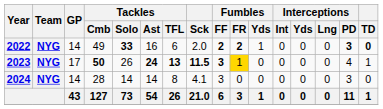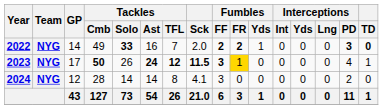 <table class="wikitable" style="text-align: center;">
 <tr>
 <th rowspan="2">Year</th>
 <th rowspan="2">Team</th>
 <th rowspan="2">GP</th>
 <th colspan="4">Tackles</th>
 <th colspan="1"></th>
 <th colspan="3">Fumbles</th>
 <th colspan="4">Interceptions</th>
 <th colspan="1"></th>
 </tr>
 <tr>
 <th>Cmb</th>
 <th>Solo</th>
 <th>Ast</th>
 <th>TFL</th>
 <th>Sck</th>
 <th>FF</th>
 <th>FR</th>
 <th>Yds</th>
 <th>Int</th>
 <th>Yds</th>
 <th>Lng</th>
 <th>PD</th>
 <th>TD</th>
 </tr>
 <tr>
 <th><a href='#'>2022</a></th>
 <th><a href='#'>NYG</a></th>
 <td>14</td>
 <td>49</td>
 <td><strong>33</strong></td>
 <td>16</td>
-<td>6</td>
+<td>7</td>
 <td>2.0</td>
 <td><strong>2</strong></td>
 <td><strong>2</strong></td>
 <td>1</td>
 <td>0</td>
 <td>0</td>
 <td>0</td>
 <td><strong>3</strong></td>
 <td><strong>0</strong></td>
 </tr>
 <tr>
 <th><a href='#'>2023</a></th>
 <th><a href='#'>NYG</a></th>
 <td>17</td>
 <td><strong>50</strong></td>
 <td>26</td>
 <td><strong>24</strong></td>
-<td><strong>13</strong></td>
+<td><strong>12</strong></td>
 <td><strong>11.5</strong></td>
 <td><strong>3</strong></td>
 <td style="background: gold;">1</td>
 <td>0</td>
 <td>0</td>
 <td>0</td>
 <td>0</td>
 <td>4</td>
 <td>1</td>
 </tr>
 <tr>
 <th><a href='#'>2024</a></th>
 <th><a href='#'>NYG</a></th>
-<td>14</td>
+<td>12</td>
 <td>28</td>
 <td>14</td>
 <td>14</td>
 <td>8</td>
 <td>4.1</td>
 <td>3</td>
 <td>0</td>
 <td>0</td>
 <td>0</td>
 <td>0</td>
 <td>0</td>
-<td>3</td>
+<td>2</td>
 <td>0</td>
 </tr>
 <tr>
 <th colspan="2"></th>
 <th>43</th>
 <th>127</th>
 <th>73</th>
 <th>54</th>
 <th>26</th>
 <th>21.0</th>
 <th>6</th>
 <th>3</th>
 <th>1</th>
 <th>0</th>
 <th>0</th>
 <th>0</th>
 <th>11</th>
 <th>1</th>
 </tr>
 <tr>
 </tr>
 </table>
